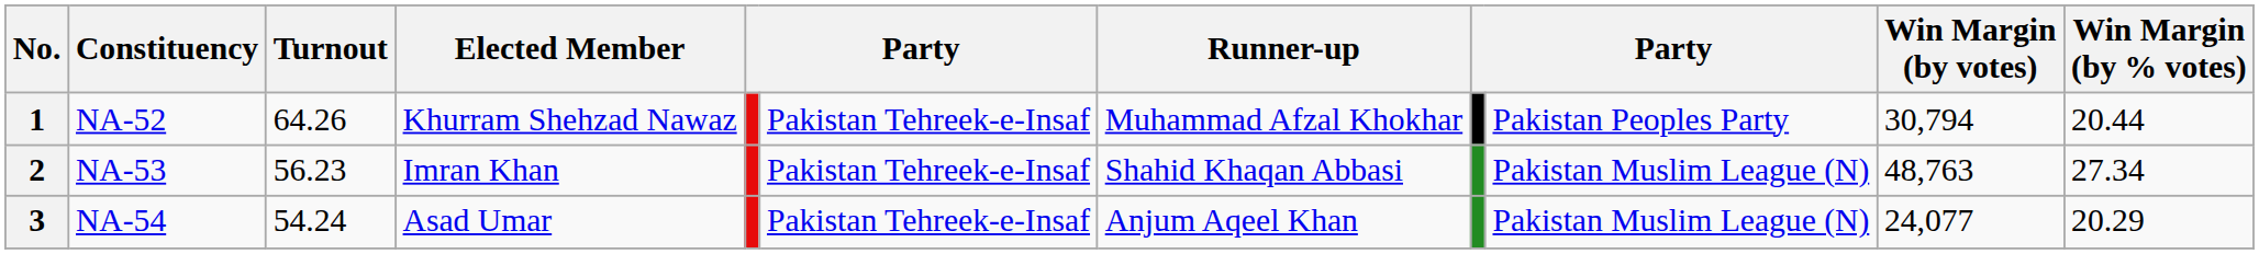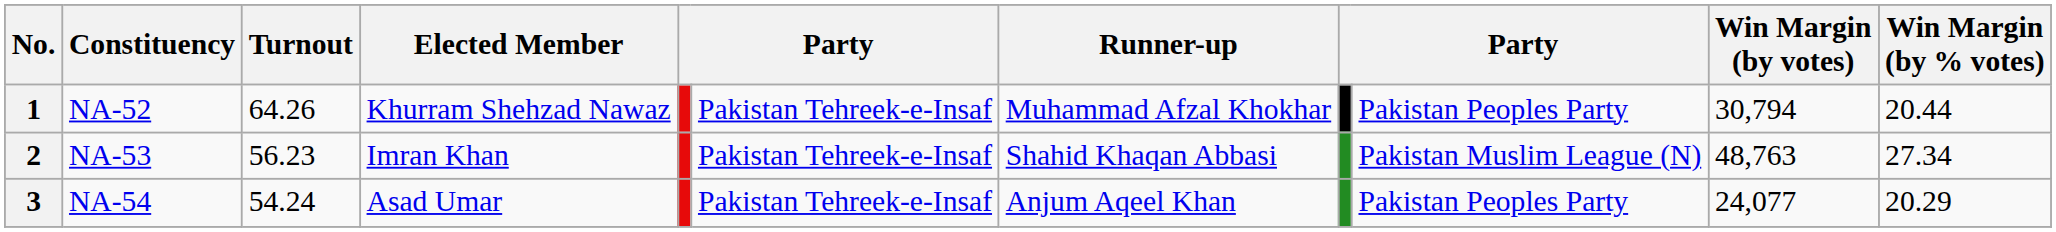 <table class="wikitable sortable">
 <tr>
 <th>No.</th>
 <th>Constituency</th>
 <th>Turnout</th>
 <th>Elected Member</th>
 <th colspan="2">Party</th>
 <th>Runner-up</th>
 <th colspan="2">Party</th>
 <th>Win Margin<br>(by votes)</th>
 <th>Win Margin<br>(by % votes)</th>
 </tr>
 <tr>
 <th>1</th>
 <td><a href='#'>NA-52</a></td>
 <td>64.26 </td>
 <td><a href='#'>Khurram Shehzad Nawaz</a></td>
 <td bgcolor=#e70a0a></td>
 <td><a href='#'>Pakistan Tehreek-e-Insaf</a></td>
 <td><a href='#'>Muhammad Afzal Khokhar</a></td>
 <td bgcolor=#000000></td>
 <td><a href='#'>Pakistan Peoples Party</a></td>
 <td>30,794</td>
 <td>20.44</td>
 </tr>
 <tr>
 <th>2</th>
 <td><a href='#'>NA-53</a></td>
 <td>56.23 </td>
 <td><a href='#'>Imran Khan</a></td>
 <td bgcolor=#e70a0a></td>
 <td><a href='#'>Pakistan Tehreek-e-Insaf</a></td>
 <td><a href='#'>Shahid Khaqan Abbasi</a></td>
 <td bgcolor=#228b22></td>
 <td><a href='#'>Pakistan Muslim League (N)</a></td>
 <td>48,763</td>
 <td>27.34</td>
 </tr>
 <tr>
 <th>3</th>
 <td><a href='#'>NA-54</a></td>
 <td>54.24</td>
 <td><a href='#'>Asad Umar</a></td>
 <td bgcolor=#e70a0a></td>
 <td><a href='#'>Pakistan Tehreek-e-Insaf</a></td>
 <td><a href='#'>Anjum Aqeel Khan</a></td>
 <td bgcolor=#228b22></td>
-<td><a href='#'>Pakistan Muslim League (N)</a></td>
+<td><a href='#'>Pakistan Peoples Party</a></td>
 <td>24,077</td>
 <td>20.29</td>
 </tr>
 </table>
